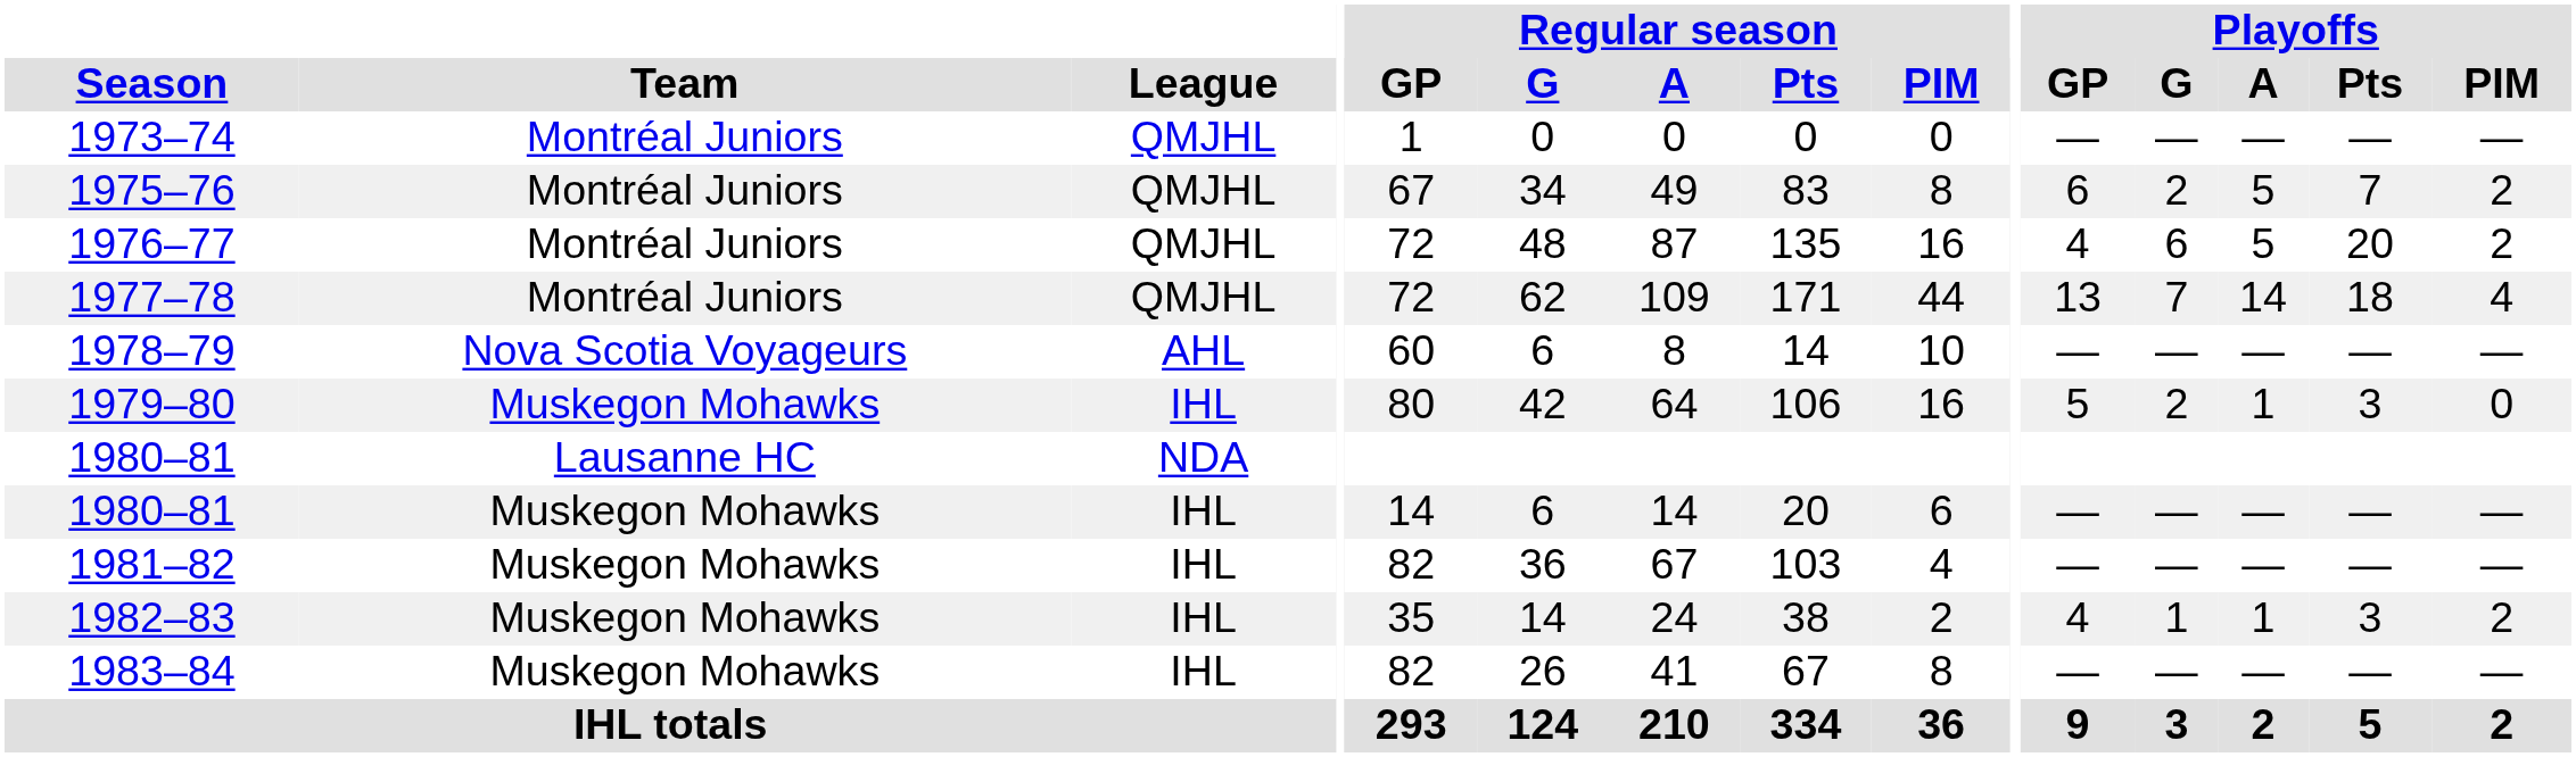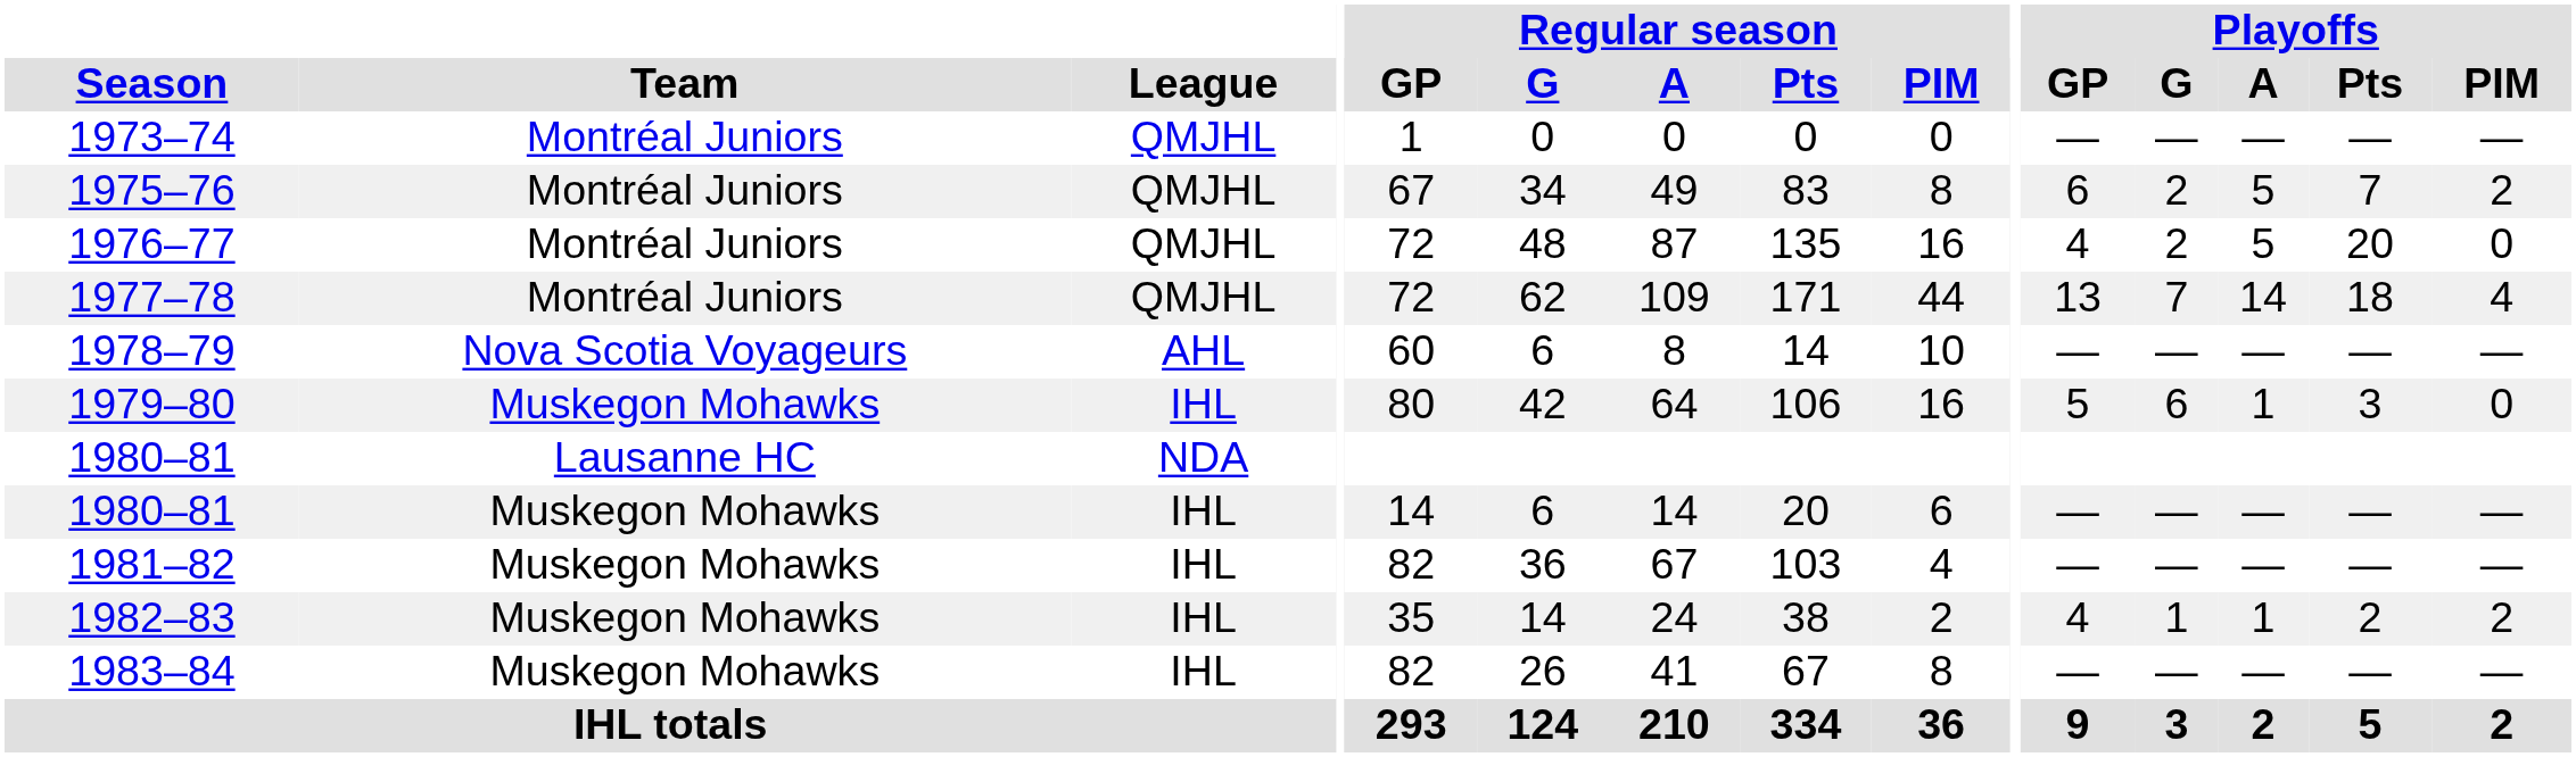 <table border="0" cellpadding="1" cellspacing="0" style="text-align:center; width:60em">
 <tr bgcolor="#e0e0e0">
 <th colspan="3"  bgcolor="#ffffff"></th>
 <th rowspan="99" bgcolor="#ffffff"></th>
 <th colspan="5"><a href='#'>Regular season</a></th>
 <th rowspan="99" bgcolor="#ffffff"></th>
 <th colspan="5"><a href='#'>Playoffs</a></th>
 </tr>
 <tr bgcolor="#e0e0e0">
 <th><a href='#'>Season</a></th>
 <th>Team</th>
 <th>League</th>
 <th>GP</th>
 <th><a href='#'>G</a></th>
 <th><a href='#'>A</a></th>
 <th><a href='#'>Pts</a></th>
 <th><a href='#'>PIM</a></th>
 <th>GP</th>
 <th>G</th>
 <th>A</th>
 <th>Pts</th>
 <th>PIM</th>
 </tr>
 <tr>
 <td><a href='#'>1973–74</a></td>
 <td><a href='#'>Montréal Juniors</a></td>
 <td><a href='#'>QMJHL</a></td>
 <td>1</td>
 <td>0</td>
 <td>0</td>
 <td>0</td>
 <td>0</td>
 <td>—</td>
 <td>—</td>
 <td>—</td>
 <td>—</td>
 <td>—</td>
 </tr>
 <tr bgcolor="#f0f0f0">
 <td><a href='#'>1975–76</a></td>
 <td>Montréal Juniors</td>
 <td>QMJHL</td>
 <td>67</td>
 <td>34</td>
 <td>49</td>
 <td>83</td>
 <td>8</td>
 <td>6</td>
 <td>2</td>
 <td>5</td>
 <td>7</td>
 <td>2</td>
 </tr>
 <tr>
 <td><a href='#'>1976–77</a></td>
 <td>Montréal Juniors</td>
 <td>QMJHL</td>
 <td>72</td>
 <td>48</td>
 <td>87</td>
 <td>135</td>
 <td>16</td>
 <td>4</td>
-<td>6</td>
+<td>2</td>
 <td>5</td>
 <td>20</td>
-<td>2</td>
+<td>0</td>
 </tr>
 <tr bgcolor="#f0f0f0">
 <td><a href='#'>1977–78</a></td>
 <td>Montréal Juniors</td>
 <td>QMJHL</td>
 <td>72</td>
 <td>62</td>
 <td>109</td>
 <td>171</td>
 <td>44</td>
 <td>13</td>
 <td>7</td>
 <td>14</td>
 <td>18</td>
 <td>4</td>
 </tr>
 <tr>
 <td><a href='#'>1978–79</a></td>
 <td><a href='#'>Nova Scotia Voyageurs</a></td>
 <td><a href='#'>AHL</a></td>
 <td>60</td>
 <td>6</td>
 <td>8</td>
 <td>14</td>
 <td>10</td>
 <td>—</td>
 <td>—</td>
 <td>—</td>
 <td>—</td>
 <td>—</td>
 </tr>
 <tr bgcolor="#f0f0f0">
 <td><a href='#'>1979–80</a></td>
 <td><a href='#'>Muskegon Mohawks</a></td>
 <td><a href='#'>IHL</a></td>
 <td>80</td>
 <td>42</td>
 <td>64</td>
 <td>106</td>
 <td>16</td>
 <td>5</td>
-<td>2</td>
+<td>6</td>
 <td>1</td>
 <td>3</td>
 <td>0</td>
 </tr>
 <tr>
 <td><a href='#'>1980–81</a></td>
 <td><a href='#'>Lausanne HC</a></td>
 <td><a href='#'>NDA</a></td>
 <td></td>
 <td></td>
 <td></td>
 <td></td>
 <td></td>
 <td></td>
 <td></td>
 <td></td>
 <td></td>
 <td></td>
 </tr>
 <tr bgcolor="#f0f0f0">
 <td><a href='#'>1980–81</a></td>
 <td>Muskegon Mohawks</td>
 <td>IHL</td>
 <td>14</td>
 <td>6</td>
 <td>14</td>
 <td>20</td>
 <td>6</td>
 <td>—</td>
 <td>—</td>
 <td>—</td>
 <td>—</td>
 <td>—</td>
 </tr>
 <tr>
 <td><a href='#'>1981–82</a></td>
 <td>Muskegon Mohawks</td>
 <td>IHL</td>
 <td>82</td>
 <td>36</td>
 <td>67</td>
 <td>103</td>
 <td>4</td>
 <td>—</td>
 <td>—</td>
 <td>—</td>
 <td>—</td>
 <td>—</td>
 </tr>
 <tr bgcolor="#f0f0f0">
 <td><a href='#'>1982–83</a></td>
 <td>Muskegon Mohawks</td>
 <td>IHL</td>
 <td>35</td>
 <td>14</td>
 <td>24</td>
 <td>38</td>
 <td>2</td>
 <td>4</td>
 <td>1</td>
 <td>1</td>
-<td>3</td>
+<td>2</td>
 <td>2</td>
 </tr>
 <tr>
 <td><a href='#'>1983–84</a></td>
 <td>Muskegon Mohawks</td>
 <td>IHL</td>
 <td>82</td>
 <td>26</td>
 <td>41</td>
 <td>67</td>
 <td>8</td>
 <td>—</td>
 <td>—</td>
 <td>—</td>
 <td>—</td>
 <td>—</td>
 </tr>
 <tr bgcolor="#e0e0e0">
 <th colspan="3">IHL totals</th>
 <th>293</th>
 <th>124</th>
 <th>210</th>
 <th>334</th>
 <th>36</th>
 <th>9</th>
 <th>3</th>
 <th>2</th>
 <th>5</th>
 <th>2</th>
 </tr>
 </table>
